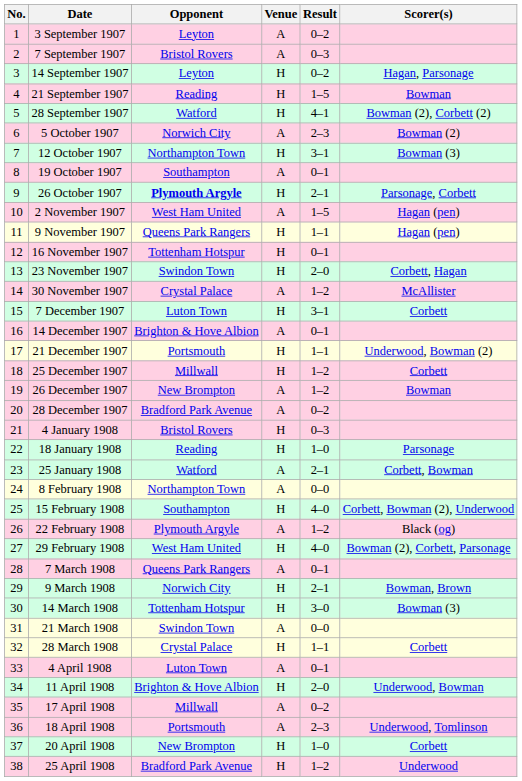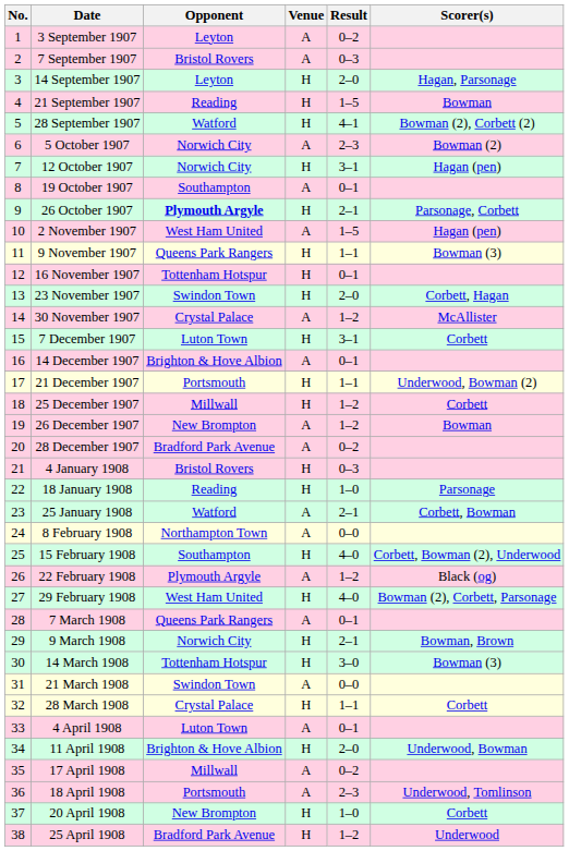 <table class="wikitable sortable" style="text-align:center;">
 <tr>
 <th>No.</th>
 <th>Date</th>
 <th>Opponent</th>
 <th>Venue</th>
 <th>Result</th>
 <th>Scorer(s)</th>
 </tr>
 <tr style="background:#ffd0e3;">
 <td>1</td>
 <td>3 September 1907</td>
 <td><a href='#'>Leyton</a></td>
 <td>A</td>
 <td>0–2</td>
 <td></td>
 </tr>
 <tr style="background:#ffd0e3;">
 <td>2</td>
 <td>7 September 1907</td>
 <td><a href='#'>Bristol Rovers</a></td>
 <td>A</td>
 <td>0–3</td>
 <td></td>
 </tr>
 <tr style="background:#d0ffe3;">
 <td>3</td>
 <td>14 September 1907</td>
 <td><a href='#'>Leyton</a></td>
 <td>H</td>
-<td>0–2</td>
+<td>2–0</td>
 <td><a href='#'>Hagan</a>, <a href='#'>Parsonage</a></td>
 </tr>
 <tr style="background:#ffd0e3;">
 <td>4</td>
 <td>21 September 1907</td>
 <td><a href='#'>Reading</a></td>
 <td>H</td>
 <td>1–5</td>
 <td><a href='#'>Bowman</a></td>
 </tr>
 <tr style="background:#d0ffe3;">
 <td>5</td>
 <td>28 September 1907</td>
 <td><a href='#'>Watford</a></td>
 <td>H</td>
 <td>4–1</td>
 <td><a href='#'>Bowman</a> (2), <a href='#'>Corbett</a> (2)</td>
 </tr>
 <tr style="background:#ffd0e3;">
 <td>6</td>
 <td>5 October 1907</td>
 <td><a href='#'>Norwich City</a></td>
 <td>A</td>
 <td>2–3</td>
 <td><a href='#'>Bowman</a> (2)</td>
 </tr>
 <tr style="background:#d0ffe3;">
 <td>7</td>
 <td>12 October 1907</td>
-<td><a href='#'>Northampton Town</a></td>
+<td><a href='#'>Norwich City</a></td>
 <td>H</td>
 <td>3–1</td>
-<td><a href='#'>Bowman</a> (3)</td>
+<td><a href='#'>Hagan</a> (<a href='#'>pen</a>)</td>
 </tr>
 <tr style="background:#ffd0e3;">
 <td>8</td>
 <td>19 October 1907</td>
 <td><a href='#'>Southampton</a></td>
 <td>A</td>
 <td>0–1</td>
 <td></td>
 </tr>
 <tr style="background:#d0ffe3;">
 <td>9</td>
 <td>26 October 1907</td>
 <td><strong><a href='#'>Plymouth Argyle</a></strong></td>
 <td>H</td>
 <td>2–1</td>
 <td><a href='#'>Parsonage</a>, <a href='#'>Corbett</a></td>
 </tr>
 <tr style="background:#ffd0e3;">
 <td>10</td>
 <td>2 November 1907</td>
 <td><a href='#'>West Ham United</a></td>
 <td>A</td>
 <td>1–5</td>
 <td><a href='#'>Hagan</a> (<a href='#'>pen</a>)</td>
 </tr>
 <tr style="background:#ffd;">
 <td>11</td>
 <td>9 November 1907</td>
 <td><a href='#'>Queens Park Rangers</a></td>
 <td>H</td>
 <td>1–1</td>
-<td><a href='#'>Hagan</a> (<a href='#'>pen</a>)</td>
+<td><a href='#'>Bowman</a> (3)</td>
 </tr>
 <tr style="background:#ffd0e3;">
 <td>12</td>
 <td>16 November 1907</td>
 <td><a href='#'>Tottenham Hotspur</a></td>
 <td>H</td>
 <td>0–1</td>
 <td></td>
 </tr>
 <tr style="background:#d0ffe3;">
 <td>13</td>
 <td>23 November 1907</td>
 <td><a href='#'>Swindon Town</a></td>
 <td>H</td>
 <td>2–0</td>
 <td><a href='#'>Corbett</a>, <a href='#'>Hagan</a></td>
 </tr>
 <tr style="background:#ffd0e3;">
 <td>14</td>
 <td>30 November 1907</td>
 <td><a href='#'>Crystal Palace</a></td>
 <td>A</td>
 <td>1–2</td>
 <td><a href='#'>McAllister</a></td>
 </tr>
 <tr style="background:#d0ffe3;">
 <td>15</td>
 <td>7 December 1907</td>
 <td><a href='#'>Luton Town</a></td>
 <td>H</td>
 <td>3–1</td>
 <td><a href='#'>Corbett</a></td>
 </tr>
 <tr style="background:#ffd0e3;">
 <td>16</td>
 <td>14 December 1907</td>
 <td><a href='#'>Brighton & Hove Albion</a></td>
 <td>A</td>
 <td>0–1</td>
 <td></td>
 </tr>
 <tr style="background:#ffd;">
 <td>17</td>
 <td>21 December 1907</td>
 <td><a href='#'>Portsmouth</a></td>
 <td>H</td>
 <td>1–1</td>
 <td><a href='#'>Underwood</a>, <a href='#'>Bowman</a> (2)</td>
 </tr>
 <tr style="background:#ffd0e3;">
 <td>18</td>
 <td>25 December 1907</td>
 <td><a href='#'>Millwall</a></td>
 <td>H</td>
 <td>1–2</td>
 <td><a href='#'>Corbett</a></td>
 </tr>
 <tr style="background:#ffd0e3;">
 <td>19</td>
 <td>26 December 1907</td>
 <td><a href='#'>New Brompton</a></td>
 <td>A</td>
 <td>1–2</td>
 <td><a href='#'>Bowman</a></td>
 </tr>
 <tr style="background:#ffd0e3;">
 <td>20</td>
 <td>28 December 1907</td>
 <td><a href='#'>Bradford Park Avenue</a></td>
 <td>A</td>
 <td>0–2</td>
 <td></td>
 </tr>
 <tr style="background:#ffd0e3;">
 <td>21</td>
 <td>4 January 1908</td>
 <td><a href='#'>Bristol Rovers</a></td>
 <td>H</td>
 <td>0–3</td>
 <td></td>
 </tr>
 <tr style="background:#d0ffe3;">
 <td>22</td>
 <td>18 January 1908</td>
 <td><a href='#'>Reading</a></td>
 <td>H</td>
 <td>1–0</td>
 <td><a href='#'>Parsonage</a></td>
 </tr>
 <tr style="background:#d0ffe3;">
 <td>23</td>
 <td>25 January 1908</td>
 <td><a href='#'>Watford</a></td>
 <td>A</td>
 <td>2–1</td>
 <td><a href='#'>Corbett</a>, <a href='#'>Bowman</a></td>
 </tr>
 <tr style="background:#ffd;">
 <td>24</td>
 <td>8 February 1908</td>
 <td><a href='#'>Northampton Town</a></td>
 <td>A</td>
 <td>0–0</td>
 <td></td>
 </tr>
 <tr style="background:#d0ffe3;">
 <td>25</td>
 <td>15 February 1908</td>
 <td><a href='#'>Southampton</a></td>
 <td>H</td>
 <td>4–0</td>
 <td><a href='#'>Corbett</a>, <a href='#'>Bowman</a> (2), <a href='#'>Underwood</a></td>
 </tr>
 <tr style="background:#ffd0e3;">
 <td>26</td>
 <td>22 February 1908</td>
 <td><a href='#'>Plymouth Argyle</a></td>
 <td>A</td>
 <td>1–2</td>
 <td>Black (<a href='#'>og</a>)</td>
 </tr>
 <tr style="background:#d0ffe3;">
 <td>27</td>
 <td>29 February 1908</td>
 <td><a href='#'>West Ham United</a></td>
 <td>H</td>
 <td>4–0</td>
 <td><a href='#'>Bowman</a> (2), <a href='#'>Corbett</a>, <a href='#'>Parsonage</a></td>
 </tr>
 <tr style="background:#ffd0e3;">
 <td>28</td>
 <td>7 March 1908</td>
 <td><a href='#'>Queens Park Rangers</a></td>
 <td>A</td>
 <td>0–1</td>
 <td></td>
 </tr>
 <tr style="background:#d0ffe3;">
 <td>29</td>
 <td>9 March 1908</td>
 <td><a href='#'>Norwich City</a></td>
 <td>H</td>
 <td>2–1</td>
 <td><a href='#'>Bowman</a>, <a href='#'>Brown</a></td>
 </tr>
 <tr style="background:#d0ffe3;">
 <td>30</td>
 <td>14 March 1908</td>
 <td><a href='#'>Tottenham Hotspur</a></td>
 <td>H</td>
 <td>3–0</td>
 <td><a href='#'>Bowman</a> (3)</td>
 </tr>
 <tr style="background:#ffd;">
 <td>31</td>
 <td>21 March 1908</td>
 <td><a href='#'>Swindon Town</a></td>
 <td>A</td>
 <td>0–0</td>
 <td></td>
 </tr>
 <tr style="background:#ffd;">
 <td>32</td>
 <td>28 March 1908</td>
 <td><a href='#'>Crystal Palace</a></td>
 <td>H</td>
 <td>1–1</td>
 <td><a href='#'>Corbett</a></td>
 </tr>
 <tr style="background:#ffd0e3;">
 <td>33</td>
 <td>4 April 1908</td>
 <td><a href='#'>Luton Town</a></td>
 <td>A</td>
 <td>0–1</td>
 <td></td>
 </tr>
 <tr style="background:#d0ffe3;">
 <td>34</td>
 <td>11 April 1908</td>
 <td><a href='#'>Brighton & Hove Albion</a></td>
 <td>H</td>
 <td>2–0</td>
 <td><a href='#'>Underwood</a>, <a href='#'>Bowman</a></td>
 </tr>
 <tr style="background:#ffd0e3;">
 <td>35</td>
 <td>17 April 1908</td>
 <td><a href='#'>Millwall</a></td>
 <td>A</td>
 <td>0–2</td>
 <td></td>
 </tr>
 <tr style="background:#ffd0e3;">
 <td>36</td>
 <td>18 April 1908</td>
 <td><a href='#'>Portsmouth</a></td>
 <td>A</td>
 <td>2–3</td>
 <td><a href='#'>Underwood</a>, <a href='#'>Tomlinson</a></td>
 </tr>
 <tr style="background:#d0ffe3;">
 <td>37</td>
 <td>20 April 1908</td>
 <td><a href='#'>New Brompton</a></td>
 <td>H</td>
 <td>1–0</td>
 <td><a href='#'>Corbett</a></td>
 </tr>
 <tr style="background:#ffd0e3;">
 <td>38</td>
 <td>25 April 1908</td>
 <td><a href='#'>Bradford Park Avenue</a></td>
 <td>H</td>
 <td>1–2</td>
 <td><a href='#'>Underwood</a></td>
 </tr>
 </table>
